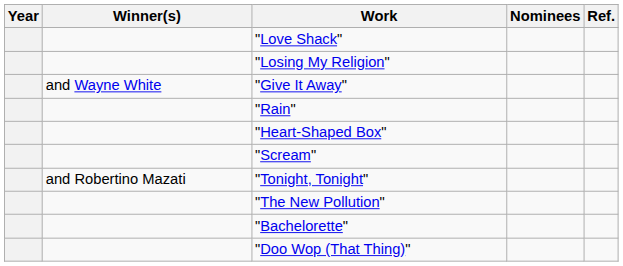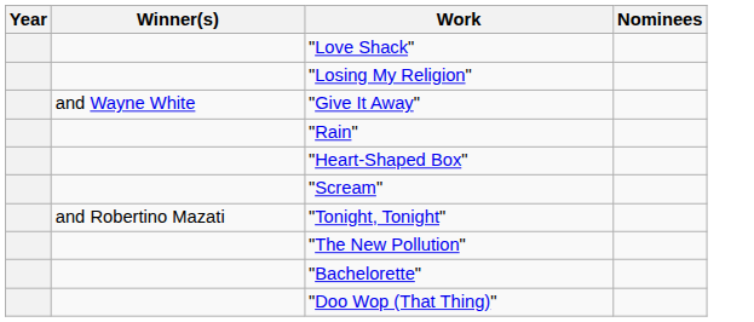 <table class="wikitable sortable">
 <tr>
 <th scope="col" style="width:5px;">Year</th>
 <th scope="col" style="width:220px;">Winner(s)</th>
 <th scope="col" style="width:270px;">Work</th>
 <th scope="col" class="unsortable">Nominees</th>
-<th scope="col" class="unsortable">Ref.</th>
 </tr>
 <tr>
 <th scope="row"></th>
 <td></td>
 <td>"<a href='#'>Love Shack</a>" </td>
 <td></td>
-<td align="center"></td>
 </tr>
 <tr>
 <th scope="row"></th>
 <td></td>
 <td>"<a href='#'>Losing My Religion</a>" </td>
 <td></td>
-<td align="center"></td>
 </tr>
 <tr>
 <th scope="row"></th>
 <td> and <a href='#'>Wayne White</a></td>
 <td>"<a href='#'>Give It Away</a>" </td>
 <td></td>
-<td align="center"></td>
 </tr>
 <tr>
 <th scope="row"></th>
 <td></td>
 <td>"<a href='#'>Rain</a>" </td>
 <td></td>
-<td align="center"></td>
 </tr>
 <tr>
 <th scope="row"></th>
 <td></td>
 <td>"<a href='#'>Heart-Shaped Box</a>" </td>
 <td></td>
-<td align="center"></td>
 </tr>
 <tr>
 <th scope="row"></th>
 <td></td>
 <td>"<a href='#'>Scream</a>" </td>
 <td></td>
-<td align="center"></td>
 </tr>
 <tr>
 <th scope="row"></th>
 <td> and Robertino Mazati</td>
 <td>"<a href='#'>Tonight, Tonight</a>" </td>
 <td></td>
-<td align="center"></td>
 </tr>
 <tr>
 <th scope="row"></th>
 <td></td>
 <td>"<a href='#'>The New Pollution</a>" </td>
 <td></td>
-<td align="center"></td>
 </tr>
 <tr>
 <th scope="row"></th>
 <td></td>
 <td>"<a href='#'>Bachelorette</a>" </td>
 <td></td>
-<td align="center"></td>
 </tr>
 <tr>
 <th scope="row"></th>
 <td></td>
 <td>"<a href='#'>Doo Wop (That Thing)</a>" </td>
 <td></td>
-<td align="center"></td>
 </tr>
 </table>
